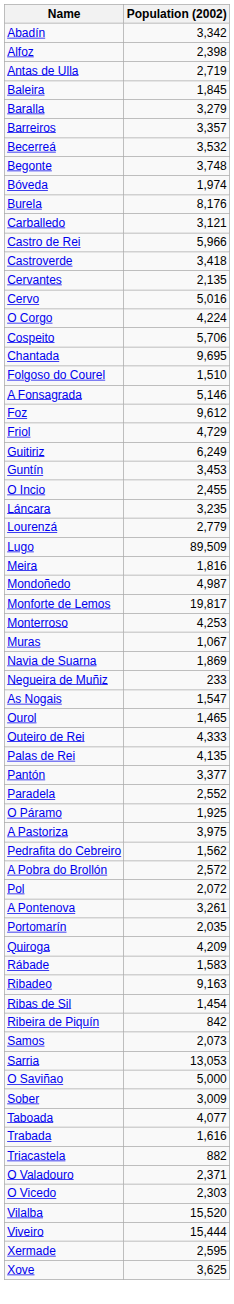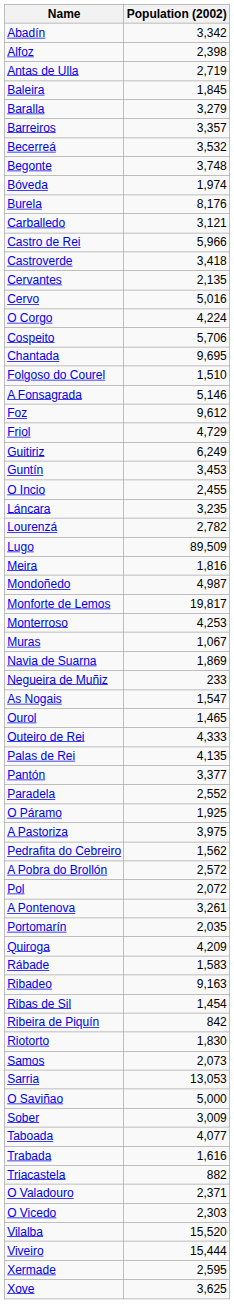 <table class="wikitable sortable">
 <tr>
 <th>Name</th>
 <th>Population (2002)</th>
 </tr>
 <tr>
 <td><a href='#'>Abadín</a></td>
 <td align=right>3,342</td>
 </tr>
 <tr>
 <td><a href='#'>Alfoz</a></td>
 <td align=right>2,398</td>
 </tr>
 <tr>
 <td><a href='#'>Antas de Ulla</a></td>
 <td align=right>2,719</td>
 </tr>
 <tr>
 <td><a href='#'>Baleira</a></td>
 <td align=right>1,845</td>
 </tr>
 <tr>
 <td><a href='#'>Baralla</a></td>
 <td align=right>3,279</td>
 </tr>
 <tr>
 <td><a href='#'>Barreiros</a></td>
 <td align=right>3,357</td>
 </tr>
 <tr>
 <td><a href='#'>Becerreá</a></td>
 <td align=right>3,532</td>
 </tr>
 <tr>
 <td><a href='#'>Begonte</a></td>
 <td align=right>3,748</td>
 </tr>
 <tr>
 <td><a href='#'>Bóveda</a></td>
 <td align=right>1,974</td>
 </tr>
 <tr>
 <td><a href='#'>Burela</a></td>
 <td align=right>8,176</td>
 </tr>
 <tr>
 <td><a href='#'>Carballedo</a></td>
 <td align=right>3,121</td>
 </tr>
 <tr>
 <td><a href='#'>Castro de Rei</a></td>
 <td align=right>5,966</td>
 </tr>
 <tr>
 <td><a href='#'>Castroverde</a></td>
 <td align=right>3,418</td>
 </tr>
 <tr>
 <td><a href='#'>Cervantes</a></td>
 <td align=right>2,135</td>
 </tr>
 <tr>
 <td><a href='#'>Cervo</a></td>
 <td align=right>5,016</td>
 </tr>
 <tr>
 <td><a href='#'>O Corgo</a></td>
 <td align=right>4,224</td>
 </tr>
 <tr>
 <td><a href='#'>Cospeito</a></td>
 <td align=right>5,706</td>
 </tr>
 <tr>
 <td><a href='#'>Chantada</a></td>
 <td align=right>9,695</td>
 </tr>
 <tr>
 <td><a href='#'>Folgoso do Courel</a></td>
 <td align=right>1,510</td>
 </tr>
 <tr>
 <td><a href='#'>A Fonsagrada</a></td>
 <td align=right>5,146</td>
 </tr>
 <tr>
 <td><a href='#'>Foz</a></td>
 <td align=right>9,612</td>
 </tr>
 <tr>
 <td><a href='#'>Friol</a></td>
 <td align=right>4,729</td>
 </tr>
 <tr>
 <td><a href='#'>Guitiriz</a></td>
 <td align=right>6,249</td>
 </tr>
 <tr>
 <td><a href='#'>Guntín</a></td>
 <td align=right>3,453</td>
 </tr>
 <tr>
 <td><a href='#'>O Incio</a></td>
 <td align=right>2,455</td>
 </tr>
 <tr>
 <td><a href='#'>Láncara</a></td>
 <td align=right>3,235</td>
 </tr>
 <tr>
 <td><a href='#'>Lourenzá</a></td>
-<td align=right>2,779</td>
+<td align=right>2,782</td>
 </tr>
 <tr>
 <td><a href='#'>Lugo</a></td>
 <td align=right>89,509</td>
 </tr>
 <tr>
 <td><a href='#'>Meira</a></td>
 <td align=right>1,816</td>
 </tr>
 <tr>
 <td><a href='#'>Mondoñedo</a></td>
 <td align=right>4,987</td>
 </tr>
 <tr>
 <td><a href='#'>Monforte de Lemos</a></td>
 <td align=right>19,817</td>
 </tr>
 <tr>
 <td><a href='#'>Monterroso</a></td>
 <td align=right>4,253</td>
 </tr>
 <tr>
 <td><a href='#'>Muras</a></td>
 <td align=right>1,067</td>
 </tr>
 <tr>
 <td><a href='#'>Navia de Suarna</a></td>
 <td align=right>1,869</td>
 </tr>
 <tr>
 <td><a href='#'>Negueira de Muñiz</a></td>
 <td align=right>233</td>
 </tr>
 <tr>
 <td><a href='#'>As Nogais</a></td>
 <td align=right>1,547</td>
 </tr>
 <tr>
 <td><a href='#'>Ourol</a></td>
 <td align=right>1,465</td>
 </tr>
 <tr>
 <td><a href='#'>Outeiro de Rei</a></td>
 <td align=right>4,333</td>
 </tr>
 <tr>
 <td><a href='#'>Palas de Rei</a></td>
 <td align=right>4,135</td>
 </tr>
 <tr>
 <td><a href='#'>Pantón</a></td>
 <td align=right>3,377</td>
 </tr>
 <tr>
 <td><a href='#'>Paradela</a></td>
 <td align=right>2,552</td>
 </tr>
 <tr>
 <td><a href='#'>O Páramo</a></td>
 <td align=right>1,925</td>
 </tr>
 <tr>
 <td><a href='#'>A Pastoriza</a></td>
 <td align=right>3,975</td>
 </tr>
 <tr>
 <td><a href='#'>Pedrafita do Cebreiro</a></td>
 <td align=right>1,562</td>
 </tr>
 <tr>
 <td><a href='#'>A Pobra do Brollón</a></td>
 <td align=right>2,572</td>
 </tr>
 <tr>
 <td><a href='#'>Pol</a></td>
 <td align=right>2,072</td>
 </tr>
 <tr>
 <td><a href='#'>A Pontenova</a></td>
 <td align=right>3,261</td>
 </tr>
 <tr>
 <td><a href='#'>Portomarín</a></td>
 <td align=right>2,035</td>
 </tr>
 <tr>
 <td><a href='#'>Quiroga</a></td>
 <td align=right>4,209</td>
 </tr>
 <tr>
 <td><a href='#'>Rábade</a></td>
 <td align=right>1,583</td>
 </tr>
 <tr>
 <td><a href='#'>Ribadeo</a></td>
 <td align=right>9,163</td>
 </tr>
 <tr>
 <td><a href='#'>Ribas de Sil</a></td>
 <td align=right>1,454</td>
 </tr>
 <tr>
 <td><a href='#'>Ribeira de Piquín</a></td>
 <td align=right>842</td>
 </tr>
 <tr>
+<td><a href='#'>Riotorto</a></td>
+<td align=right>1,830</td>
+</tr>
+<tr>
 <td><a href='#'>Samos</a></td>
 <td align=right>2,073</td>
 </tr>
 <tr>
 <td><a href='#'>Sarria</a></td>
 <td align=right>13,053</td>
 </tr>
 <tr>
 <td><a href='#'>O Saviñao</a></td>
 <td align=right>5,000</td>
 </tr>
 <tr>
 <td><a href='#'>Sober</a></td>
 <td align=right>3,009</td>
 </tr>
 <tr>
 <td><a href='#'>Taboada</a></td>
 <td align=right>4,077</td>
 </tr>
 <tr>
 <td><a href='#'>Trabada</a></td>
 <td align=right>1,616</td>
 </tr>
 <tr>
 <td><a href='#'>Triacastela</a></td>
 <td align=right>882</td>
 </tr>
 <tr>
 <td><a href='#'>O Valadouro</a></td>
 <td align=right>2,371</td>
 </tr>
 <tr>
 <td><a href='#'>O Vicedo</a></td>
 <td align=right>2,303</td>
 </tr>
 <tr>
 <td><a href='#'>Vilalba</a></td>
 <td align=right>15,520</td>
 </tr>
 <tr>
 <td><a href='#'>Viveiro</a></td>
 <td align=right>15,444</td>
 </tr>
 <tr>
 <td><a href='#'>Xermade</a></td>
 <td align=right>2,595</td>
 </tr>
 <tr>
 <td><a href='#'>Xove</a></td>
 <td align=right>3,625</td>
 </tr>
 </table>
